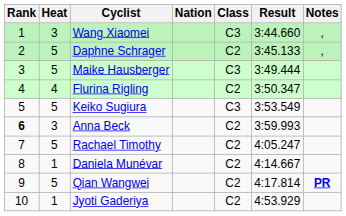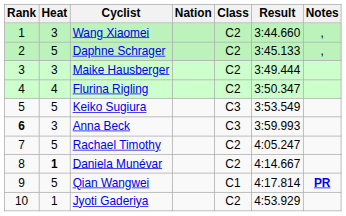 <table class="wikitable sortable" style="text-align:center">
 <tr>
 <th>Rank</th>
 <th>Heat</th>
 <th>Cyclist</th>
 <th>Nation</th>
 <th>Class</th>
 <th>Result</th>
 <th>Notes</th>
 </tr>
 <tr bgcolor=bbf3bb>
 <td>1</td>
 <td>3</td>
 <td align=left><a href='#'>Wang Xiaomei</a></td>
 <td align=left></td>
-<td>C3</td>
+<td>C2</td>
 <td>3:44.660</td>
 <td>, </td>
 </tr>
 <tr bgcolor=bbf3bb>
 <td>2</td>
 <td>5</td>
 <td align=left><a href='#'>Daphne Schrager</a></td>
 <td align=left></td>
 <td>C2</td>
 <td>3:45.133</td>
 <td>, </td>
 </tr>
 <tr bgcolor=ccffcc>
 <td>3</td>
-<td>5</td>
+<td>3</td>
 <td align=left><a href='#'>Maike Hausberger</a></td>
 <td align=left></td>
-<td>C3</td>
+<td>C2</td>
 <td>3:49.444</td>
 <td></td>
 </tr>
 <tr bgcolor=ccffcc>
 <td>4</td>
 <td>4</td>
 <td align=left><a href='#'>Flurina Rigling</a></td>
 <td align=left></td>
 <td>C2</td>
 <td>3:50.347</td>
 <td></td>
 </tr>
 <tr>
 <td>5</td>
 <td>5</td>
 <td align=left><a href='#'>Keiko Sugiura</a></td>
 <td align=left></td>
 <td>C3</td>
 <td>3:53.549</td>
 <td></td>
 </tr>
 <tr>
 <td><strong>6</strong></td>
 <td>3</td>
 <td align=left><a href='#'>Anna Beck</a></td>
 <td align=left></td>
-<td>C2</td>
+<td>C3</td>
 <td>3:59.993</td>
 <td></td>
 </tr>
 <tr>
 <td>7</td>
 <td>5</td>
 <td align=left><a href='#'>Rachael Timothy</a></td>
 <td align=left></td>
 <td>C2</td>
 <td>4:05.247</td>
 <td></td>
 </tr>
 <tr>
 <td>8</td>
-<td>1</td>
+<td><strong>1</strong></td>
 <td align=left><a href='#'>Daniela Munévar</a></td>
 <td align=left></td>
 <td>C2</td>
 <td>4:14.667</td>
 <td></td>
 </tr>
 <tr>
 <td>9</td>
 <td>5</td>
 <td align=left><a href='#'>Qian Wangwei</a></td>
 <td align=left></td>
-<td>C2</td>
+<td>C1</td>
 <td>4:17.814</td>
 <td><strong><a href='#'>PR</a></strong></td>
 </tr>
 <tr>
 <td>10</td>
 <td>1</td>
 <td align=left><a href='#'>Jyoti Gaderiya</a></td>
 <td align=left></td>
 <td>C2</td>
 <td>4:53.929</td>
 <td></td>
 </tr>
 </table>
